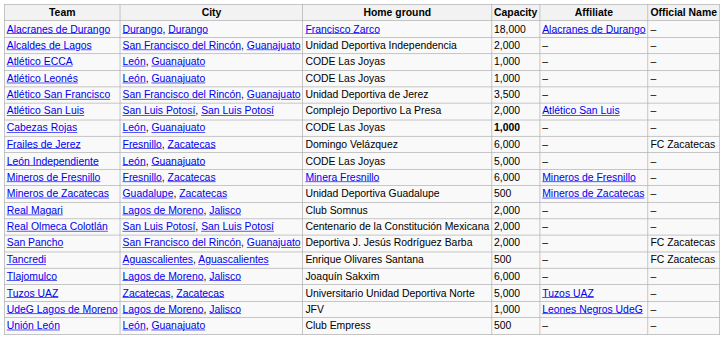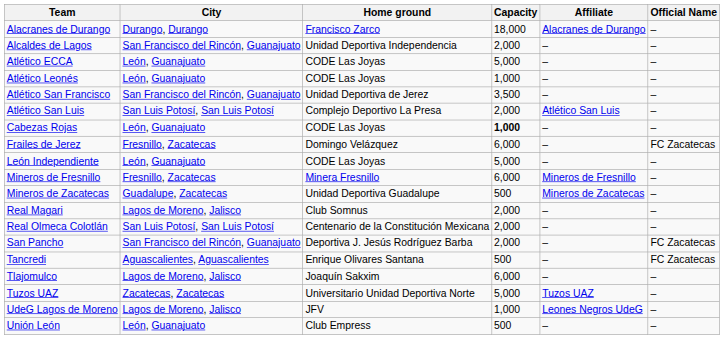 <table class="wikitable sortable">
 <tr>
 <th>Team</th>
 <th>City</th>
 <th>Home ground</th>
 <th>Capacity</th>
 <th>Affiliate</th>
 <th>Official Name</th>
 </tr>
 <tr>
 <td><a href='#'>Alacranes de Durango</a></td>
 <td><a href='#'>Durango</a>, <a href='#'>Durango</a></td>
 <td><a href='#'>Francisco Zarco</a></td>
 <td>18,000</td>
 <td><a href='#'>Alacranes de Durango</a></td>
 <td>–</td>
 </tr>
 <tr>
 <td><a href='#'>Alcaldes de Lagos</a></td>
 <td><a href='#'>San Francisco del Rincón</a>, <a href='#'>Guanajuato</a></td>
 <td>Unidad Deportiva Independencia</td>
 <td>2,000</td>
 <td>–</td>
 <td>–</td>
 </tr>
 <tr>
 <td><a href='#'>Atlético ECCA</a></td>
 <td><a href='#'>León</a>, <a href='#'>Guanajuato</a></td>
 <td>CODE Las Joyas</td>
-<td>1,000</td>
+<td>5,000</td>
 <td>–</td>
 <td>–</td>
 </tr>
 <tr>
 <td><a href='#'>Atlético Leonés</a></td>
 <td><a href='#'>León</a>, <a href='#'>Guanajuato</a></td>
 <td>CODE Las Joyas</td>
 <td>1,000</td>
 <td>–</td>
 <td>–</td>
 </tr>
 <tr>
 <td><a href='#'>Atlético San Francisco</a></td>
 <td><a href='#'>San Francisco del Rincón</a>, <a href='#'>Guanajuato</a></td>
 <td>Unidad Deportiva de Jerez</td>
 <td>3,500</td>
 <td>–</td>
 <td>–</td>
 </tr>
 <tr>
 <td><a href='#'>Atlético San Luis</a></td>
 <td><a href='#'>San Luis Potosí</a>, <a href='#'>San Luis Potosí</a></td>
 <td>Complejo Deportivo La Presa</td>
 <td>2,000</td>
 <td><a href='#'>Atlético San Luis</a></td>
 <td>–</td>
 </tr>
 <tr>
 <td><a href='#'>Cabezas Rojas</a></td>
 <td><a href='#'>León</a>, <a href='#'>Guanajuato</a></td>
 <td>CODE Las Joyas</td>
 <td><strong>1,000</strong></td>
 <td>–</td>
 <td>–</td>
 </tr>
 <tr>
 <td><a href='#'>Frailes de Jerez</a></td>
 <td><a href='#'>Fresnillo</a>, <a href='#'>Zacatecas</a></td>
 <td>Domingo Velázquez</td>
 <td>6,000</td>
 <td>–</td>
 <td>FC Zacatecas</td>
 </tr>
 <tr>
 <td><a href='#'>León Independiente</a></td>
 <td><a href='#'>León</a>, <a href='#'>Guanajuato</a></td>
 <td>CODE Las Joyas</td>
 <td>5,000</td>
 <td>–</td>
 <td>–</td>
 </tr>
 <tr>
 <td><a href='#'>Mineros de Fresnillo</a></td>
 <td><a href='#'>Fresnillo</a>, <a href='#'>Zacatecas</a></td>
 <td><a href='#'>Minera Fresnillo</a></td>
 <td>6,000</td>
 <td><a href='#'>Mineros de Fresnillo</a></td>
 <td>–</td>
 </tr>
 <tr>
 <td><a href='#'>Mineros de Zacatecas</a></td>
 <td><a href='#'>Guadalupe</a>, <a href='#'>Zacatecas</a></td>
 <td>Unidad Deportiva Guadalupe</td>
 <td>500</td>
 <td><a href='#'>Mineros de Zacatecas</a></td>
 <td>–</td>
 </tr>
 <tr>
 <td><a href='#'>Real Magari</a></td>
 <td><a href='#'>Lagos de Moreno</a>, <a href='#'>Jalisco</a></td>
 <td>Club Somnus</td>
 <td>2,000</td>
 <td>–</td>
 <td>–</td>
 </tr>
 <tr>
 <td><a href='#'>Real Olmeca Colotlán</a></td>
 <td><a href='#'>San Luis Potosí</a>, <a href='#'>San Luis Potosí</a></td>
 <td>Centenario de la Constitución Mexicana</td>
 <td>2,000</td>
 <td>–</td>
 <td>–</td>
 </tr>
 <tr>
 <td><a href='#'>San Pancho</a></td>
 <td><a href='#'>San Francisco del Rincón</a>, <a href='#'>Guanajuato</a></td>
 <td>Deportiva J. Jesús Rodríguez Barba</td>
 <td>2,000</td>
 <td>–</td>
 <td>FC Zacatecas</td>
 </tr>
 <tr>
 <td><a href='#'>Tancredi</a></td>
 <td><a href='#'>Aguascalientes</a>, <a href='#'>Aguascalientes</a></td>
 <td>Enrique Olivares Santana</td>
 <td>500</td>
 <td>–</td>
 <td>FC Zacatecas</td>
 </tr>
 <tr>
 <td><a href='#'>Tlajomulco</a></td>
 <td><a href='#'>Lagos de Moreno</a>, <a href='#'>Jalisco</a></td>
 <td>Joaquín Sakxim</td>
 <td>6,000</td>
 <td>–</td>
 <td>–</td>
 </tr>
 <tr>
 <td><a href='#'>Tuzos UAZ</a></td>
 <td><a href='#'>Zacatecas</a>, <a href='#'>Zacatecas</a></td>
 <td>Universitario Unidad Deportiva Norte</td>
 <td>5,000</td>
 <td><a href='#'>Tuzos UAZ</a></td>
 <td>–</td>
 </tr>
 <tr>
 <td><a href='#'>UdeG Lagos de Moreno</a></td>
 <td><a href='#'>Lagos de Moreno</a>, <a href='#'>Jalisco</a></td>
 <td>JFV</td>
 <td>1,000</td>
 <td><a href='#'>Leones Negros UdeG</a></td>
 <td>–</td>
 </tr>
 <tr>
 <td><a href='#'>Unión León</a></td>
 <td><a href='#'>León</a>, <a href='#'>Guanajuato</a></td>
 <td>Club Empress</td>
 <td>500</td>
 <td>–</td>
 <td>–</td>
 </tr>
 </table>
